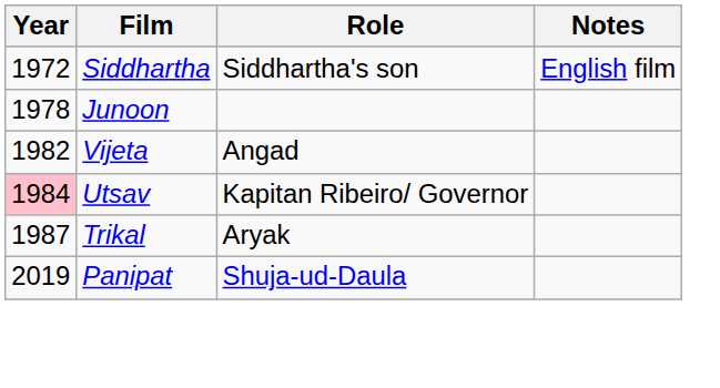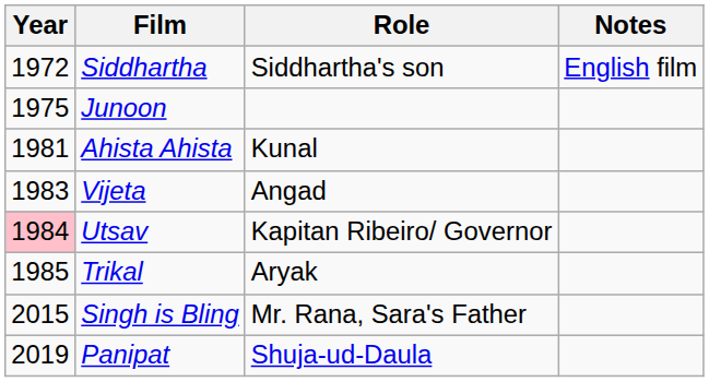 <table class="wikitable">
 <tr>
 <th>Year</th>
 <th>Film</th>
 <th>Role</th>
 <th>Notes</th>
 </tr>
 <tr>
 <td>1972</td>
 <td><em><a href='#'>Siddhartha</a></em></td>
 <td>Siddhartha's son</td>
 <td><a href='#'>English</a> film</td>
 </tr>
 <tr>
-<td>1978</td>
+<td>1975</td>
 <td><em><a href='#'>Junoon</a></em></td>
 <td></td>
 <td></td>
 </tr>
 <tr>
-<td>1982</td>
+<td>1981</td>
+<td><em><a href='#'>Ahista Ahista</a></em></td>
+<td>Kunal</td>
+<td></td>
+</tr>
+<tr>
+<td>1983</td>
 <td><em><a href='#'>Vijeta</a></em></td>
 <td>Angad</td>
 <td></td>
 </tr>
 <tr>
 <td style="background: pink;">1984</td>
 <td><em><a href='#'>Utsav</a></em></td>
 <td>Kapitan Ribeiro/ Governor</td>
 <td></td>
 </tr>
 <tr>
-<td>1987</td>
+<td>1985</td>
 <td><em><a href='#'>Trikal</a></em></td>
 <td>Aryak</td>
+<td></td>
+</tr>
+<tr>
+<td>2015</td>
+<td><em><a href='#'>Singh is Bling</a></em></td>
+<td>Mr. Rana, Sara's Father</td>
 <td></td>
 </tr>
 <tr>
 <td>2019</td>
 <td><em><a href='#'>Panipat</a></em></td>
 <td><a href='#'>Shuja-ud-Daula</a></td>
 <td></td>
 </tr>
 </table>
